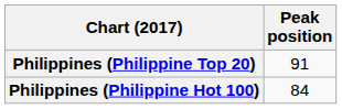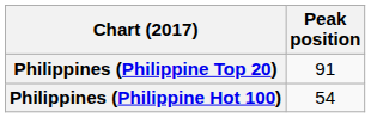 <table class="wikitable sortable plainrowheaders" style="text-align:center">
 <tr>
 <th scope="col">Chart (2017)</th>
 <th scope="col">Peak<br> position</th>
 </tr>
 <tr>
 <th scope="row">Philippines (<a href='#'>Philippine Top 20</a>)</th>
 <td>91</td>
 </tr>
 <tr>
 <th scope="row">Philippines (<a href='#'>Philippine Hot 100</a>)</th>
-<td>84</td>
+<td>54</td>
 </tr>
 </table>
